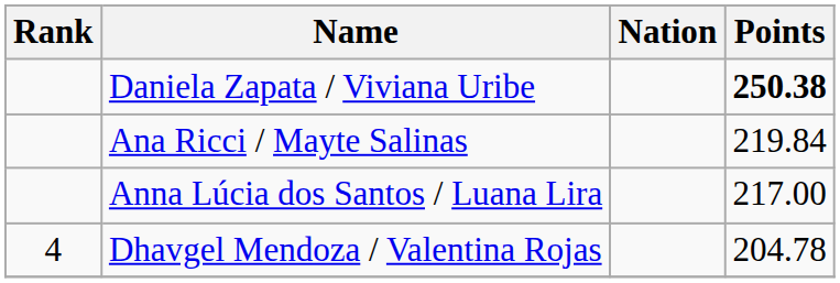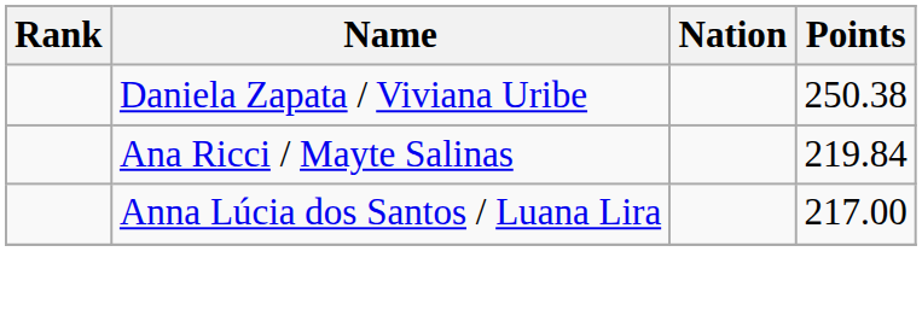 <table class="wikitable" style="text-align:center">
 <tr>
 <th>Rank</th>
 <th>Name</th>
 <th>Nation</th>
 <th>Points</th>
 </tr>
 <tr>
 <td></td>
 <td align=left><a href='#'>Daniela Zapata</a> / <a href='#'>Viviana Uribe</a></td>
 <td align=left></td>
-<td><strong>250.38</strong></td>
+<td>250.38</td>
 </tr>
 <tr>
 <td></td>
 <td align=left><a href='#'>Ana Ricci</a> / <a href='#'>Mayte Salinas</a></td>
 <td align=left></td>
 <td>219.84</td>
 </tr>
 <tr>
 <td></td>
 <td align=left><a href='#'>Anna Lúcia dos Santos</a> / <a href='#'>Luana Lira</a></td>
 <td align=left></td>
 <td>217.00</td>
 </tr>
 <tr>
-<td>4</td>
-<td align=left><a href='#'>Dhavgel Mendoza</a> / <a href='#'>Valentina Rojas</a></td>
-<td align=left></td>
-<td>204.78</td>
-</tr>
-<tr>
 </tr>
 </table>
